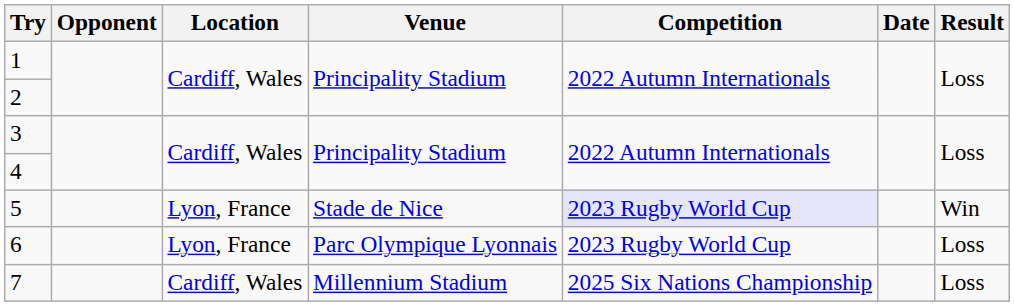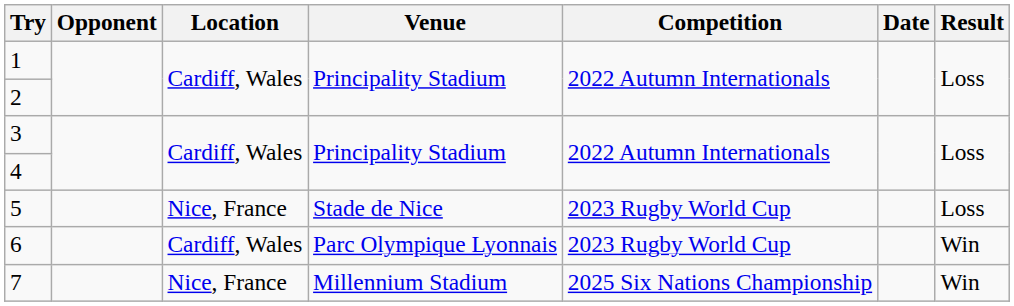 <table class="wikitable sortable">
 <tr>
 <th>Try</th>
 <th>Opponent</th>
 <th>Location</th>
 <th>Venue</th>
 <th>Competition</th>
 <th>Date</th>
 <th>Result</th>
 </tr>
 <tr>
 <td>1</td>
 <td rowspan=2></td>
 <td rowspan=2><a href='#'>Cardiff</a>, Wales</td>
 <td rowspan=2><a href='#'>Principality Stadium</a></td>
 <td rowspan=2><a href='#'>2022 Autumn Internationals</a></td>
 <td rowspan=2></td>
 <td rowspan=2>Loss</td>
 </tr>
 <tr>
 <td>2</td>
 </tr>
 <tr>
 <td>3</td>
 <td rowspan=2></td>
 <td rowspan=2><a href='#'>Cardiff</a>, Wales</td>
 <td rowspan=2><a href='#'>Principality Stadium</a></td>
 <td rowspan=2><a href='#'>2022 Autumn Internationals</a></td>
 <td rowspan=2></td>
 <td rowspan=2>Loss</td>
 </tr>
 <tr>
 <td>4</td>
 </tr>
 <tr>
 <td>5</td>
 <td></td>
-<td><a href='#'>Lyon</a>, France</td>
+<td><a href='#'>Nice</a>, France</td>
 <td><a href='#'>Stade de Nice</a></td>
-<td style="background: lavender;"><a href='#'>2023 Rugby World Cup</a></td>
-<td></td>
-<td>Win</td>
-</tr>
-<tr>
-<td>6</td>
-<td></td>
-<td><a href='#'>Lyon</a>, France</td>
-<td><a href='#'>Parc Olympique Lyonnais</a></td>
 <td><a href='#'>2023 Rugby World Cup</a></td>
 <td></td>
 <td>Loss</td>
 </tr>
 <tr>
+<td>6</td>
+<td></td>
+<td><a href='#'>Cardiff</a>, Wales</td>
+<td><a href='#'>Parc Olympique Lyonnais</a></td>
+<td><a href='#'>2023 Rugby World Cup</a></td>
+<td></td>
+<td>Win</td>
+</tr>
+<tr>
 <td>7</td>
 <td></td>
-<td><a href='#'>Cardiff</a>, Wales</td>
+<td><a href='#'>Nice</a>, France</td>
 <td><a href='#'>Millennium Stadium</a></td>
 <td><a href='#'>2025 Six Nations Championship</a></td>
 <td></td>
-<td>Loss</td>
+<td>Win</td>
 </tr>
 </table>
